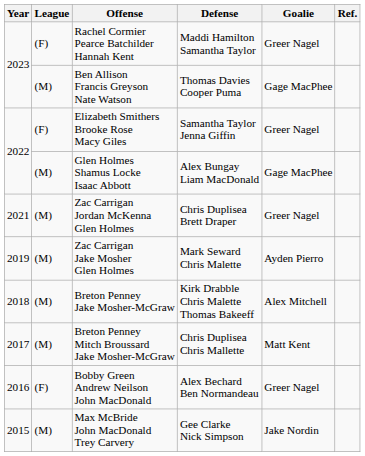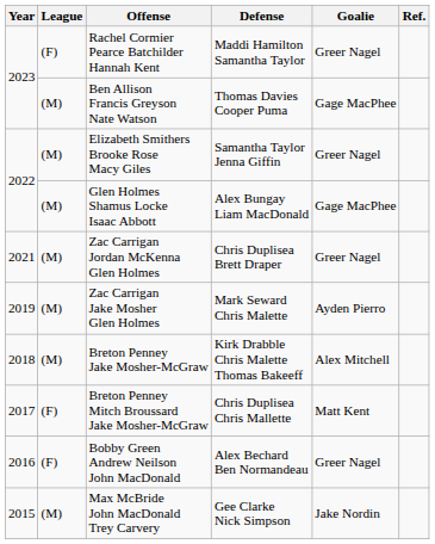 <table class="wikitable">
 <tr>
 <th>Year</th>
 <th>League</th>
 <th>Offense</th>
 <th>Defense</th>
 <th>Goalie</th>
 <th>Ref.</th>
 </tr>
 <tr>
 <td rowspan="2">2023</td>
 <td>(F)</td>
 <td>Rachel Cormier<br>Pearce Batchilder<br>Hannah Kent</td>
 <td>Maddi Hamilton<br>Samantha Taylor</td>
 <td>Greer Nagel</td>
 <td></td>
 </tr>
 <tr>
 <td>(M)</td>
 <td>Ben Allison<br>Francis Greyson<br>Nate Watson</td>
 <td>Thomas Davies<br>Cooper Puma</td>
 <td>Gage MacPhee</td>
 <td></td>
 </tr>
 <tr>
 <td rowspan="2">2022</td>
-<td>(F)</td>
+<td>(M)</td>
 <td>Elizabeth Smithers<br>Brooke Rose<br>Macy Giles</td>
 <td>Samantha Taylor<br>Jenna Giffin</td>
 <td>Greer Nagel</td>
 <td></td>
 </tr>
 <tr>
 <td>(M)</td>
 <td>Glen Holmes<br>Shamus Locke<br>Isaac Abbott</td>
 <td>Alex Bungay<br>Liam MacDonald</td>
 <td>Gage MacPhee</td>
 <td></td>
 </tr>
 <tr>
 <td>2021</td>
 <td>(M)</td>
 <td>Zac Carrigan<br>Jordan McKenna<br>Glen Holmes</td>
 <td>Chris Duplisea<br>Brett Draper</td>
 <td>Greer Nagel</td>
 <td></td>
 </tr>
 <tr>
 <td>2019</td>
 <td>(M)</td>
 <td>Zac Carrigan<br>Jake Mosher<br>Glen Holmes</td>
 <td>Mark Seward<br>Chris Malette</td>
 <td>Ayden Pierro</td>
 <td></td>
 </tr>
 <tr>
 <td>2018</td>
 <td>(M)</td>
 <td>Breton Penney<br>Jake Mosher-McGraw</td>
 <td>Kirk Drabble<br>Chris Malette<br>Thomas Bakeeff</td>
 <td>Alex Mitchell</td>
 <td></td>
 </tr>
 <tr>
 <td>2017</td>
-<td>(M)</td>
+<td>(F)</td>
 <td>Breton Penney<br>Mitch Broussard<br>Jake Mosher-McGraw</td>
 <td>Chris Duplisea<br>Chris Mallette</td>
 <td>Matt Kent</td>
 <td></td>
 </tr>
 <tr>
 <td>2016</td>
 <td>(F)</td>
 <td>Bobby Green<br>Andrew Neilson<br>John MacDonald</td>
 <td>Alex Bechard<br>Ben Normandeau</td>
 <td>Greer Nagel</td>
 <td></td>
 </tr>
 <tr>
 <td>2015</td>
 <td>(M)</td>
 <td>Max McBride<br>John MacDonald<br>Trey Carvery</td>
 <td>Gee Clarke<br>Nick Simpson</td>
 <td>Jake Nordin</td>
 <td></td>
 </tr>
 </table>
